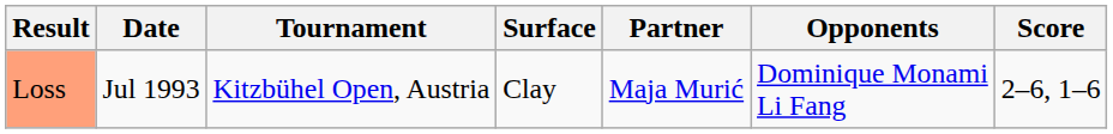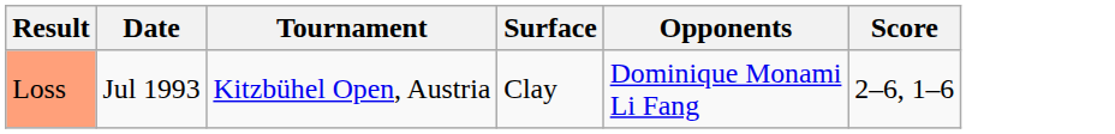 <table class="sortable wikitable">
 <tr>
 <th>Result</th>
 <th>Date</th>
 <th>Tournament</th>
 <th>Surface</th>
-<th>Partner</th>
 <th>Opponents</th>
 <th>Score</th>
 </tr>
 <tr>
 <td style="background:#ffa07a;">Loss</td>
 <td>Jul 1993</td>
 <td><a href='#'>Kitzbühel Open</a>, Austria</td>
 <td>Clay</td>
-<td> <a href='#'>Maja Murić</a></td>
 <td> <a href='#'>Dominique Monami</a> <br>  <a href='#'>Li Fang</a></td>
 <td>2–6, 1–6</td>
 </tr>
 </table>
